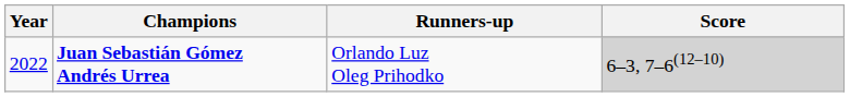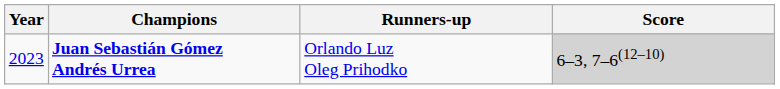 <table class="wikitable" style="font-size:90%">
 <tr>
 <th>Year</th>
 <th width="200">Champions</th>
 <th width="200">Runners-up</th>
 <th width="175">Score</th>
 </tr>
 <tr>
-<td><a href='#'>2022</a></td>
+<td><a href='#'>2023</a></td>
 <td> <strong><a href='#'>Juan Sebastián Gómez</a></strong><br> <strong><a href='#'>Andrés Urrea</a></strong></td>
 <td> <a href='#'>Orlando Luz</a><br> <a href='#'>Oleg Prihodko</a></td>
 <td style="background: lightgrey;">6–3, 7–6<sup>(12–10)</sup></td>
 </tr>
 </table>
